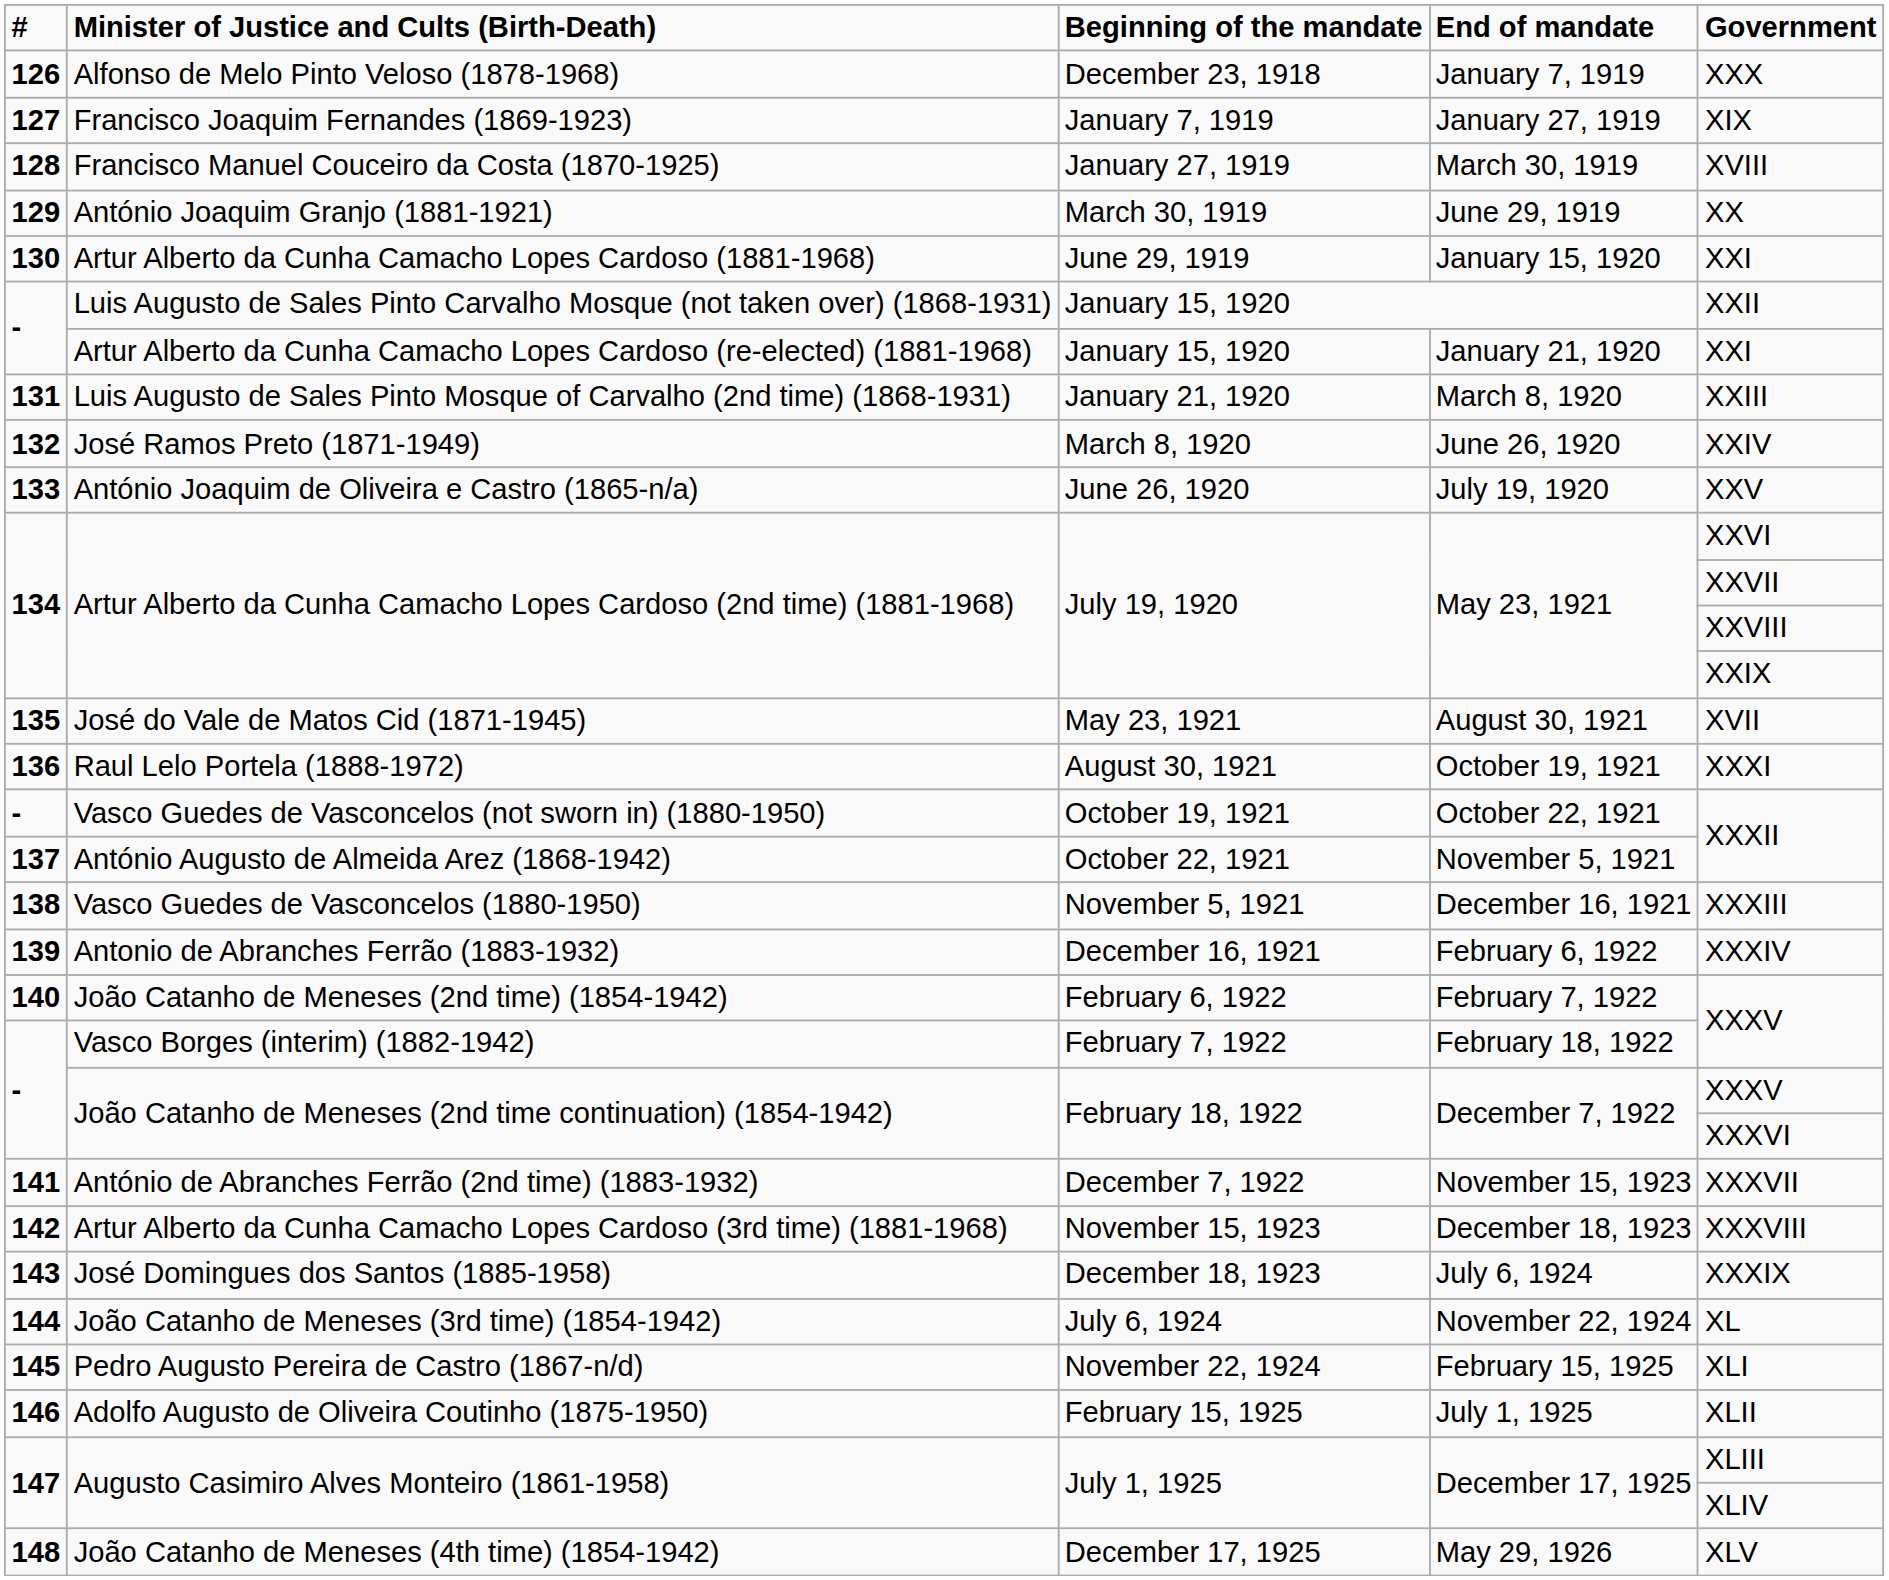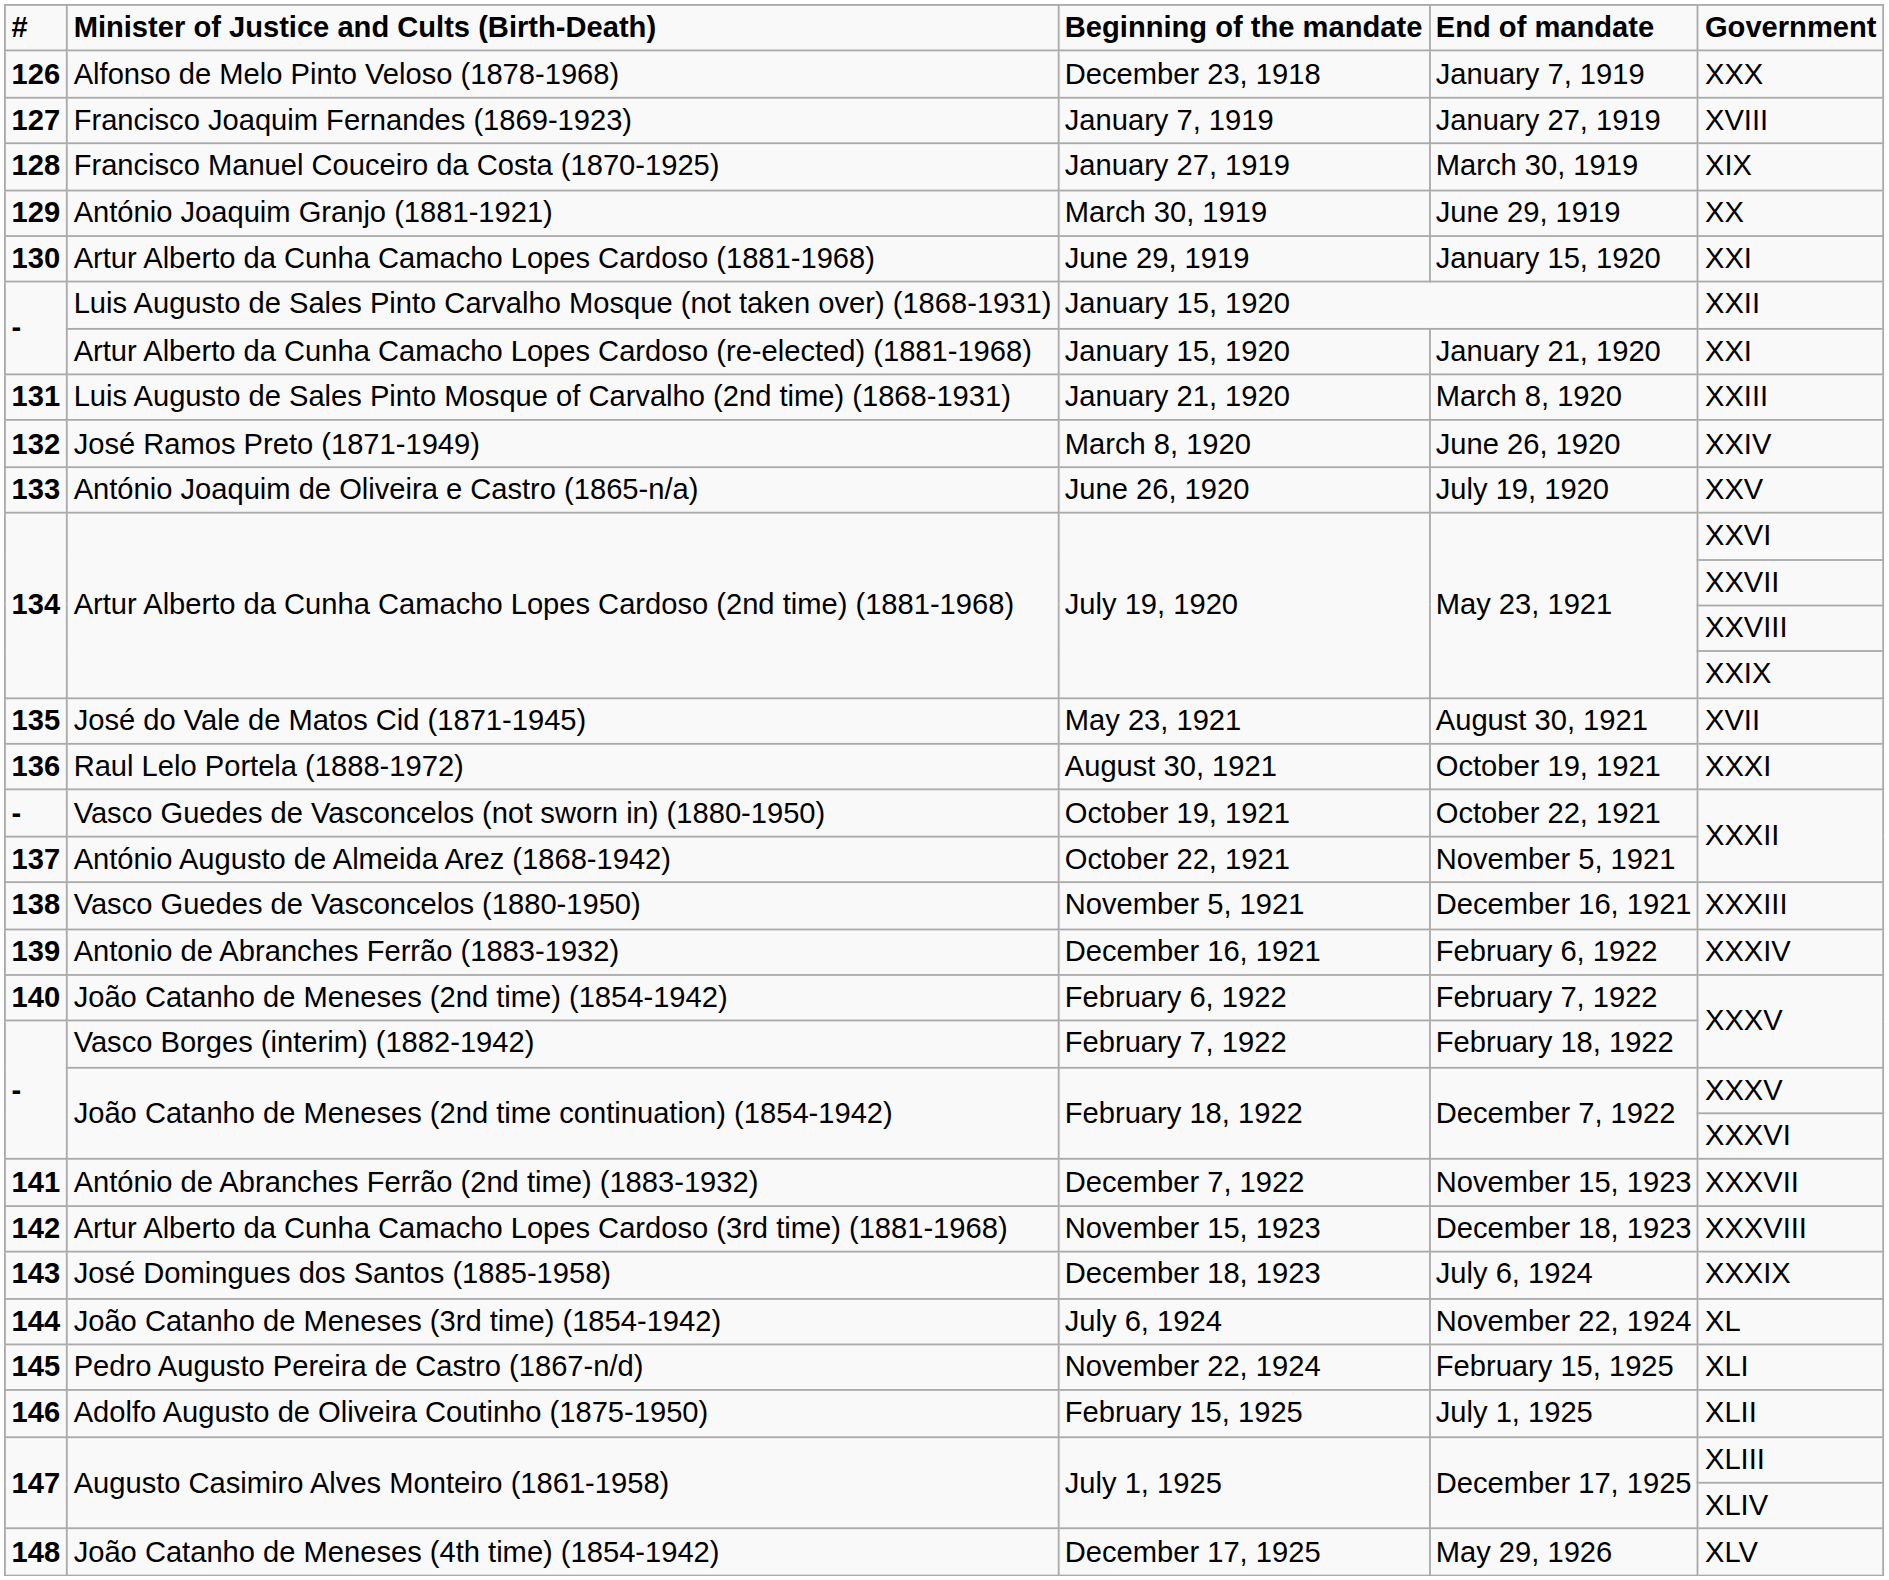 <table class="wikitable">
 <tr>
 <td><strong>#</strong></td>
 <td><strong>Minister of Justice and Cults (Birth-Death)</strong></td>
 <td><strong>Beginning of the mandate</strong></td>
 <td><strong>End of mandate</strong></td>
 <td><strong>Government</strong></td>
 </tr>
 <tr>
 <td><strong>126</strong></td>
 <td>Alfonso de Melo Pinto Veloso (1878-1968)</td>
 <td>December 23, 1918</td>
 <td>January 7, 1919</td>
 <td>XXX</td>
 </tr>
 <tr>
 <td><strong>127</strong></td>
 <td>Francisco Joaquim Fernandes (1869-1923)</td>
 <td>January 7, 1919</td>
 <td>January 27, 1919</td>
-<td>XIX</td>
+<td>XVIII</td>
 </tr>
 <tr>
 <td><strong>128</strong></td>
 <td>Francisco Manuel Couceiro da Costa (1870-1925)</td>
 <td>January 27, 1919</td>
 <td>March 30, 1919</td>
-<td>XVIII</td>
+<td>XIX</td>
 </tr>
 <tr>
 <td><strong>129</strong></td>
 <td>António Joaquim Granjo (1881-1921)</td>
 <td>March 30, 1919</td>
 <td>June 29, 1919</td>
 <td>XX</td>
 </tr>
 <tr>
 <td><strong>130</strong></td>
 <td>Artur Alberto da Cunha Camacho Lopes Cardoso (1881-1968)</td>
 <td>June 29, 1919</td>
 <td>January 15, 1920</td>
 <td>XXI</td>
 </tr>
 <tr>
 <td rowspan="2"><strong>-</strong></td>
 <td>Luis Augusto de Sales Pinto Carvalho Mosque (not taken over) (1868-1931)</td>
 <td colspan="2">January 15, 1920</td>
 <td>XXII</td>
 </tr>
 <tr>
 <td>Artur Alberto da Cunha Camacho Lopes Cardoso (re-elected) (1881-1968)</td>
 <td>January 15, 1920</td>
 <td>January 21, 1920</td>
 <td>XXI</td>
 </tr>
 <tr>
 <td><strong>131</strong></td>
 <td>Luis Augusto de Sales Pinto Mosque of Carvalho (2nd time) (1868-1931)</td>
 <td>January 21, 1920</td>
 <td>March 8, 1920</td>
 <td>XXIII</td>
 </tr>
 <tr>
 <td><strong>132</strong></td>
 <td>José Ramos Preto (1871-1949)</td>
 <td>March 8, 1920</td>
 <td>June 26, 1920</td>
 <td>XXIV</td>
 </tr>
 <tr>
 <td><strong>133</strong></td>
 <td>António Joaquim de Oliveira e Castro (1865-n/a)</td>
 <td>June 26, 1920</td>
 <td>July 19, 1920</td>
 <td>XXV</td>
 </tr>
 <tr>
 <td rowspan="4"><strong>134</strong></td>
 <td rowspan="4">Artur Alberto da Cunha Camacho Lopes Cardoso (2nd time) (1881-1968)</td>
 <td rowspan="4">July 19, 1920</td>
 <td rowspan="4">May 23, 1921</td>
 <td>XXVI</td>
 </tr>
 <tr>
 <td>XXVII</td>
 </tr>
 <tr>
 <td>XXVIII</td>
 </tr>
 <tr>
 <td>XXIX</td>
 </tr>
 <tr>
 <td><strong>135</strong></td>
 <td>José do Vale de Matos Cid (1871-1945)</td>
 <td>May 23, 1921</td>
 <td>August 30, 1921</td>
 <td>XVII</td>
 </tr>
 <tr>
 <td><strong>136</strong></td>
 <td>Raul Lelo Portela (1888-1972)</td>
 <td>August 30, 1921</td>
 <td>October 19, 1921</td>
 <td>XXXI</td>
 </tr>
 <tr>
 <td><strong>-</strong></td>
 <td>Vasco Guedes de Vasconcelos (not sworn in) (1880-1950)</td>
 <td>October 19, 1921</td>
 <td>October 22, 1921</td>
 <td rowspan="2">XXXII</td>
 </tr>
 <tr>
 <td><strong>137</strong></td>
 <td>António Augusto de Almeida Arez (1868-1942)</td>
 <td>October 22, 1921</td>
 <td>November 5, 1921</td>
 </tr>
 <tr>
 <td><strong>138</strong></td>
 <td>Vasco Guedes de Vasconcelos (1880-1950)</td>
 <td>November 5, 1921</td>
 <td>December 16, 1921</td>
 <td>XXXIII</td>
 </tr>
 <tr>
 <td><strong>139</strong></td>
 <td>Antonio de Abranches Ferrão (1883-1932)</td>
 <td>December 16, 1921</td>
 <td>February 6, 1922</td>
 <td>XXXIV</td>
 </tr>
 <tr>
 <td><strong>140</strong></td>
 <td>João Catanho de Meneses (2nd time) (1854-1942)</td>
 <td>February 6, 1922</td>
 <td>February 7, 1922</td>
 <td rowspan="2">XXXV</td>
 </tr>
 <tr>
 <td rowspan="3"><strong>-</strong></td>
 <td>Vasco Borges (interim) (1882-1942)</td>
 <td>February 7, 1922</td>
 <td>February 18, 1922</td>
 </tr>
 <tr>
 <td rowspan="2">João Catanho de Meneses (2nd time continuation) (1854-1942)</td>
 <td rowspan="2">February 18, 1922</td>
 <td rowspan="2">December 7, 1922</td>
 <td>XXXV</td>
 </tr>
 <tr>
 <td>XXXVI</td>
 </tr>
 <tr>
 <td><strong>141</strong></td>
 <td>António de Abranches Ferrão (2nd time) (1883-1932)</td>
 <td>December 7, 1922</td>
 <td>November 15, 1923</td>
 <td>XXXVII</td>
 </tr>
 <tr>
 <td><strong>142</strong></td>
 <td>Artur Alberto da Cunha Camacho Lopes Cardoso (3rd time) (1881-1968)</td>
 <td>November 15, 1923</td>
 <td>December 18, 1923</td>
 <td>XXXVIII</td>
 </tr>
 <tr>
 <td><strong>143</strong></td>
 <td>José Domingues dos Santos (1885-1958)</td>
 <td>December 18, 1923</td>
 <td>July 6, 1924</td>
 <td>XXXIX</td>
 </tr>
 <tr>
 <td><strong>144</strong></td>
 <td>João Catanho de Meneses (3rd time) (1854-1942)</td>
 <td>July 6, 1924</td>
 <td>November 22, 1924</td>
 <td>XL</td>
 </tr>
 <tr>
 <td><strong>145</strong></td>
 <td>Pedro Augusto Pereira de Castro (1867-n/d)</td>
 <td>November 22, 1924</td>
 <td>February 15, 1925</td>
 <td>XLI</td>
 </tr>
 <tr>
 <td><strong>146</strong></td>
 <td>Adolfo Augusto de Oliveira Coutinho (1875-1950)</td>
 <td>February 15, 1925</td>
 <td>July 1, 1925</td>
 <td>XLII</td>
 </tr>
 <tr>
 <td rowspan="2"><strong>147</strong></td>
 <td rowspan="2">Augusto Casimiro Alves Monteiro (1861-1958)</td>
 <td rowspan="2">July 1, 1925</td>
 <td rowspan="2">December 17, 1925</td>
 <td>XLIII</td>
 </tr>
 <tr>
 <td>XLIV</td>
 </tr>
 <tr>
 <td><strong>148</strong></td>
 <td>João Catanho de Meneses (4th time) (1854-1942)</td>
 <td>December 17, 1925</td>
 <td>May 29, 1926</td>
 <td>XLV</td>
 </tr>
 </table>
